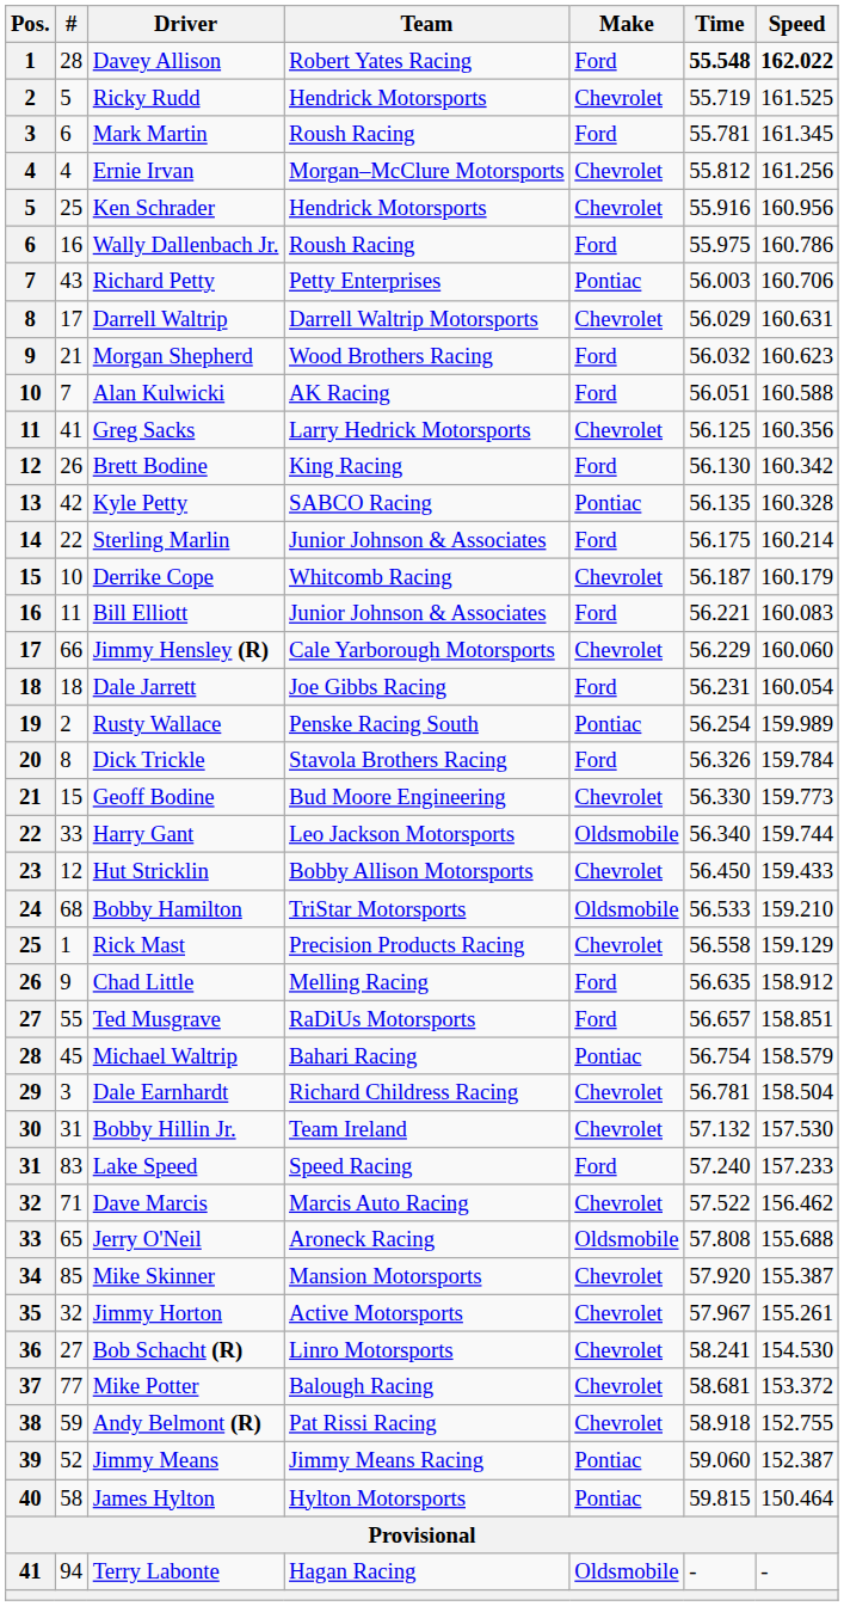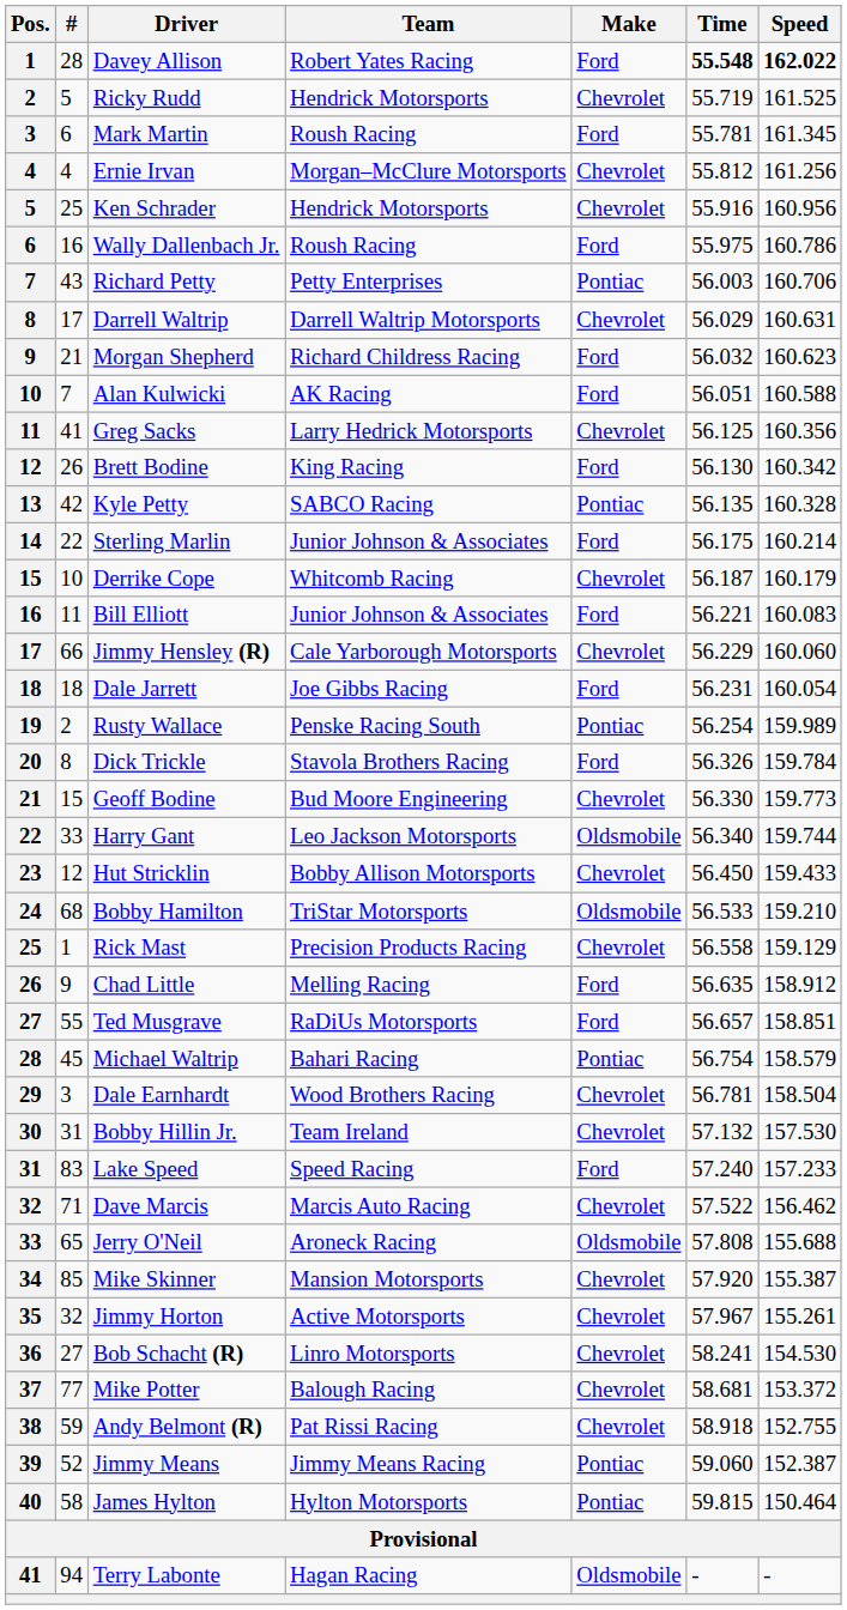 <table class="wikitable" style="font-size:95%">
 <tr>
 <th>Pos.</th>
 <th>#</th>
 <th>Driver</th>
 <th>Team</th>
 <th>Make</th>
 <th>Time</th>
 <th>Speed</th>
 </tr>
 <tr>
 <th>1</th>
 <td>28</td>
 <td><a href='#'>Davey Allison</a></td>
 <td><a href='#'>Robert Yates Racing</a></td>
 <td><a href='#'>Ford</a></td>
 <td><strong>55.548</strong></td>
 <td><strong>162.022</strong></td>
 </tr>
 <tr>
 <th>2</th>
 <td>5</td>
 <td><a href='#'>Ricky Rudd</a></td>
 <td><a href='#'>Hendrick Motorsports</a></td>
 <td><a href='#'>Chevrolet</a></td>
 <td>55.719</td>
 <td>161.525</td>
 </tr>
 <tr>
 <th>3</th>
 <td>6</td>
 <td><a href='#'>Mark Martin</a></td>
 <td><a href='#'>Roush Racing</a></td>
 <td><a href='#'>Ford</a></td>
 <td>55.781</td>
 <td>161.345</td>
 </tr>
 <tr>
 <th>4</th>
 <td>4</td>
 <td><a href='#'>Ernie Irvan</a></td>
 <td><a href='#'>Morgan–McClure Motorsports</a></td>
 <td><a href='#'>Chevrolet</a></td>
 <td>55.812</td>
 <td>161.256</td>
 </tr>
 <tr>
 <th>5</th>
 <td>25</td>
 <td><a href='#'>Ken Schrader</a></td>
 <td><a href='#'>Hendrick Motorsports</a></td>
 <td><a href='#'>Chevrolet</a></td>
 <td>55.916</td>
 <td>160.956</td>
 </tr>
 <tr>
 <th>6</th>
 <td>16</td>
 <td><a href='#'>Wally Dallenbach Jr.</a></td>
 <td><a href='#'>Roush Racing</a></td>
 <td><a href='#'>Ford</a></td>
 <td>55.975</td>
 <td>160.786</td>
 </tr>
 <tr>
 <th>7</th>
 <td>43</td>
 <td><a href='#'>Richard Petty</a></td>
 <td><a href='#'>Petty Enterprises</a></td>
 <td><a href='#'>Pontiac</a></td>
 <td>56.003</td>
 <td>160.706</td>
 </tr>
 <tr>
 <th>8</th>
 <td>17</td>
 <td><a href='#'>Darrell Waltrip</a></td>
 <td><a href='#'>Darrell Waltrip Motorsports</a></td>
 <td><a href='#'>Chevrolet</a></td>
 <td>56.029</td>
 <td>160.631</td>
 </tr>
 <tr>
 <th>9</th>
 <td>21</td>
 <td><a href='#'>Morgan Shepherd</a></td>
-<td><a href='#'>Wood Brothers Racing</a></td>
+<td><a href='#'>Richard Childress Racing</a></td>
 <td><a href='#'>Ford</a></td>
 <td>56.032</td>
 <td>160.623</td>
 </tr>
 <tr>
 <th>10</th>
 <td>7</td>
 <td><a href='#'>Alan Kulwicki</a></td>
 <td><a href='#'>AK Racing</a></td>
 <td><a href='#'>Ford</a></td>
 <td>56.051</td>
 <td>160.588</td>
 </tr>
 <tr>
 <th>11</th>
 <td>41</td>
 <td><a href='#'>Greg Sacks</a></td>
 <td><a href='#'>Larry Hedrick Motorsports</a></td>
 <td><a href='#'>Chevrolet</a></td>
 <td>56.125</td>
 <td>160.356</td>
 </tr>
 <tr>
 <th>12</th>
 <td>26</td>
 <td><a href='#'>Brett Bodine</a></td>
 <td><a href='#'>King Racing</a></td>
 <td><a href='#'>Ford</a></td>
 <td>56.130</td>
 <td>160.342</td>
 </tr>
 <tr>
 <th>13</th>
 <td>42</td>
 <td><a href='#'>Kyle Petty</a></td>
 <td><a href='#'>SABCO Racing</a></td>
 <td><a href='#'>Pontiac</a></td>
 <td>56.135</td>
 <td>160.328</td>
 </tr>
 <tr>
 <th>14</th>
 <td>22</td>
 <td><a href='#'>Sterling Marlin</a></td>
 <td><a href='#'>Junior Johnson & Associates</a></td>
 <td><a href='#'>Ford</a></td>
 <td>56.175</td>
 <td>160.214</td>
 </tr>
 <tr>
 <th>15</th>
 <td>10</td>
 <td><a href='#'>Derrike Cope</a></td>
 <td><a href='#'>Whitcomb Racing</a></td>
 <td><a href='#'>Chevrolet</a></td>
 <td>56.187</td>
 <td>160.179</td>
 </tr>
 <tr>
 <th>16</th>
 <td>11</td>
 <td><a href='#'>Bill Elliott</a></td>
 <td><a href='#'>Junior Johnson & Associates</a></td>
 <td><a href='#'>Ford</a></td>
 <td>56.221</td>
 <td>160.083</td>
 </tr>
 <tr>
 <th>17</th>
 <td>66</td>
 <td><a href='#'>Jimmy Hensley</a> <strong>(R)</strong></td>
 <td><a href='#'>Cale Yarborough Motorsports</a></td>
 <td><a href='#'>Chevrolet</a></td>
 <td>56.229</td>
 <td>160.060</td>
 </tr>
 <tr>
 <th>18</th>
 <td>18</td>
 <td><a href='#'>Dale Jarrett</a></td>
 <td><a href='#'>Joe Gibbs Racing</a></td>
 <td><a href='#'>Ford</a></td>
 <td>56.231</td>
 <td>160.054</td>
 </tr>
 <tr>
 <th>19</th>
 <td>2</td>
 <td><a href='#'>Rusty Wallace</a></td>
 <td><a href='#'>Penske Racing South</a></td>
 <td><a href='#'>Pontiac</a></td>
 <td>56.254</td>
 <td>159.989</td>
 </tr>
 <tr>
 <th>20</th>
 <td>8</td>
 <td><a href='#'>Dick Trickle</a></td>
 <td><a href='#'>Stavola Brothers Racing</a></td>
 <td><a href='#'>Ford</a></td>
 <td>56.326</td>
 <td>159.784</td>
 </tr>
 <tr>
 <th>21</th>
 <td>15</td>
 <td><a href='#'>Geoff Bodine</a></td>
 <td><a href='#'>Bud Moore Engineering</a></td>
 <td><a href='#'>Chevrolet</a></td>
 <td>56.330</td>
 <td>159.773</td>
 </tr>
 <tr>
 <th>22</th>
 <td>33</td>
 <td><a href='#'>Harry Gant</a></td>
 <td><a href='#'>Leo Jackson Motorsports</a></td>
 <td><a href='#'>Oldsmobile</a></td>
 <td>56.340</td>
 <td>159.744</td>
 </tr>
 <tr>
 <th>23</th>
 <td>12</td>
 <td><a href='#'>Hut Stricklin</a></td>
 <td><a href='#'>Bobby Allison Motorsports</a></td>
 <td><a href='#'>Chevrolet</a></td>
 <td>56.450</td>
 <td>159.433</td>
 </tr>
 <tr>
 <th>24</th>
 <td>68</td>
 <td><a href='#'>Bobby Hamilton</a></td>
 <td><a href='#'>TriStar Motorsports</a></td>
 <td><a href='#'>Oldsmobile</a></td>
 <td>56.533</td>
 <td>159.210</td>
 </tr>
 <tr>
 <th>25</th>
 <td>1</td>
 <td><a href='#'>Rick Mast</a></td>
 <td><a href='#'>Precision Products Racing</a></td>
 <td><a href='#'>Chevrolet</a></td>
 <td>56.558</td>
 <td>159.129</td>
 </tr>
 <tr>
 <th>26</th>
 <td>9</td>
 <td><a href='#'>Chad Little</a></td>
 <td><a href='#'>Melling Racing</a></td>
 <td><a href='#'>Ford</a></td>
 <td>56.635</td>
 <td>158.912</td>
 </tr>
 <tr>
 <th>27</th>
 <td>55</td>
 <td><a href='#'>Ted Musgrave</a></td>
 <td><a href='#'>RaDiUs Motorsports</a></td>
 <td><a href='#'>Ford</a></td>
 <td>56.657</td>
 <td>158.851</td>
 </tr>
 <tr>
 <th>28</th>
 <td>45</td>
 <td><a href='#'>Michael Waltrip</a></td>
 <td><a href='#'>Bahari Racing</a></td>
 <td><a href='#'>Pontiac</a></td>
 <td>56.754</td>
 <td>158.579</td>
 </tr>
 <tr>
 <th>29</th>
 <td>3</td>
 <td><a href='#'>Dale Earnhardt</a></td>
-<td><a href='#'>Richard Childress Racing</a></td>
+<td><a href='#'>Wood Brothers Racing</a></td>
 <td><a href='#'>Chevrolet</a></td>
 <td>56.781</td>
 <td>158.504</td>
 </tr>
 <tr>
 <th>30</th>
 <td>31</td>
 <td><a href='#'>Bobby Hillin Jr.</a></td>
 <td><a href='#'>Team Ireland</a></td>
 <td><a href='#'>Chevrolet</a></td>
 <td>57.132</td>
 <td>157.530</td>
 </tr>
 <tr>
 <th>31</th>
 <td>83</td>
 <td><a href='#'>Lake Speed</a></td>
 <td><a href='#'>Speed Racing</a></td>
 <td><a href='#'>Ford</a></td>
 <td>57.240</td>
 <td>157.233</td>
 </tr>
 <tr>
 <th>32</th>
 <td>71</td>
 <td><a href='#'>Dave Marcis</a></td>
 <td><a href='#'>Marcis Auto Racing</a></td>
 <td><a href='#'>Chevrolet</a></td>
 <td>57.522</td>
 <td>156.462</td>
 </tr>
 <tr>
 <th>33</th>
 <td>65</td>
 <td><a href='#'>Jerry O'Neil</a></td>
 <td><a href='#'>Aroneck Racing</a></td>
 <td><a href='#'>Oldsmobile</a></td>
 <td>57.808</td>
 <td>155.688</td>
 </tr>
 <tr>
 <th>34</th>
 <td>85</td>
 <td><a href='#'>Mike Skinner</a></td>
 <td><a href='#'>Mansion Motorsports</a></td>
 <td><a href='#'>Chevrolet</a></td>
 <td>57.920</td>
 <td>155.387</td>
 </tr>
 <tr>
 <th>35</th>
 <td>32</td>
 <td><a href='#'>Jimmy Horton</a></td>
 <td><a href='#'>Active Motorsports</a></td>
 <td><a href='#'>Chevrolet</a></td>
 <td>57.967</td>
 <td>155.261</td>
 </tr>
 <tr>
 <th>36</th>
 <td>27</td>
 <td><a href='#'>Bob Schacht</a> <strong>(R)</strong></td>
 <td><a href='#'>Linro Motorsports</a></td>
 <td><a href='#'>Chevrolet</a></td>
 <td>58.241</td>
 <td>154.530</td>
 </tr>
 <tr>
 <th>37</th>
 <td>77</td>
 <td><a href='#'>Mike Potter</a></td>
 <td><a href='#'>Balough Racing</a></td>
 <td><a href='#'>Chevrolet</a></td>
 <td>58.681</td>
 <td>153.372</td>
 </tr>
 <tr>
 <th>38</th>
 <td>59</td>
 <td><a href='#'>Andy Belmont</a> <strong>(R)</strong></td>
 <td><a href='#'>Pat Rissi Racing</a></td>
 <td><a href='#'>Chevrolet</a></td>
 <td>58.918</td>
 <td>152.755</td>
 </tr>
 <tr>
 <th>39</th>
 <td>52</td>
 <td><a href='#'>Jimmy Means</a></td>
 <td><a href='#'>Jimmy Means Racing</a></td>
 <td><a href='#'>Pontiac</a></td>
 <td>59.060</td>
 <td>152.387</td>
 </tr>
 <tr>
 <th>40</th>
 <td>58</td>
 <td><a href='#'>James Hylton</a></td>
 <td><a href='#'>Hylton Motorsports</a></td>
 <td><a href='#'>Pontiac</a></td>
 <td>59.815</td>
 <td>150.464</td>
 </tr>
 <tr>
 <th colspan="7">Provisional</th>
 </tr>
 <tr>
 <th>41</th>
 <td>94</td>
 <td><a href='#'>Terry Labonte</a></td>
 <td><a href='#'>Hagan Racing</a></td>
 <td><a href='#'>Oldsmobile</a></td>
 <td>-</td>
 <td>-</td>
 </tr>
 <tr>
 <th colspan="7"></th>
 </tr>
 </table>
